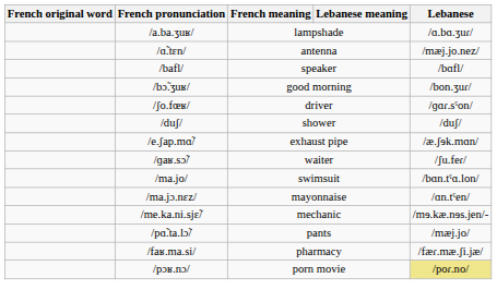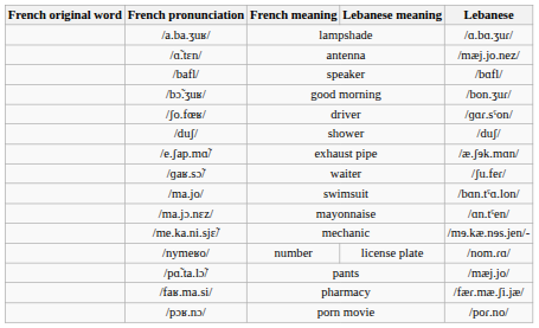 <table class="wikitable" style="text-align:center;">
 <tr>
 <th>French original word</th>
 <th>French pronunciation</th>
 <th>French meaning</th>
 <th>Lebanese meaning</th>
 <th>Lebanese</th>
 </tr>
 <tr>
 <td></td>
 <td>/a.ba.ʒuʁ/</td>
 <td colspan="2">lampshade</td>
 <td>/ɑ.bɑ.ʒuɾ/ </td>
 </tr>
 <tr>
 <td></td>
 <td>/ɑ̃.tɛn/</td>
 <td colspan="2">antenna</td>
 <td>/mæj.jo.nez/ </td>
 </tr>
 <tr>
 <td></td>
 <td>/bafl/</td>
 <td colspan="2">speaker</td>
 <td>/bɑfl/</td>
 </tr>
 <tr>
 <td></td>
 <td>/bɔ̃.ʒuʁ/</td>
 <td colspan="2">good morning</td>
 <td>/bon.ʒuɾ/ </td>
 </tr>
 <tr>
 <td></td>
 <td>/ʃo.fœʁ/</td>
 <td colspan="2">driver</td>
 <td>/ɡɑɾ.sˤon/ </td>
 </tr>
 <tr>
 <td></td>
 <td>/duʃ/</td>
 <td colspan="2">shower</td>
 <td>/duʃ/ </td>
 </tr>
 <tr>
 <td></td>
 <td>/e.ʃap.mɑ̃/</td>
 <td colspan="2">exhaust pipe</td>
 <td>/æ.ʃɘk.mɑn/ </td>
 </tr>
 <tr>
 <td></td>
 <td>/ɡaʁ.sɔ̃/</td>
 <td colspan="2">waiter</td>
 <td>/ʃu.feɾ/ </td>
 </tr>
 <tr>
 <td></td>
 <td>/ma.jo/</td>
 <td colspan="2">swimsuit</td>
 <td>/bɑn.tˤɑ.lon/ </td>
 </tr>
 <tr>
 <td></td>
 <td>/ma.jɔ.nɛz/</td>
 <td colspan="2">mayonnaise</td>
 <td>/ɑn.tˤen/</td>
 </tr>
 <tr>
 <td></td>
 <td>/me.ka.ni.sjɛ̃/</td>
 <td colspan="2">mechanic</td>
 <td>/mɘ.kæ.nɘs.jen/-</td>
 </tr>
 <tr>
 <td></td>
+<td>/nymeʁo/</td>
+<td>number</td>
+<td>license plate</td>
+<td>/nom.ɾɑ/</td>
+</tr>
+<tr>
+<td></td>
 <td>/pɑ̃.ta.lɔ̃/</td>
 <td colspan="2">pants</td>
 <td>/mæj.jo/ </td>
 </tr>
 <tr>
 <td></td>
 <td>/faʁ.ma.si/</td>
 <td colspan="2">pharmacy</td>
 <td>/fæɾ.mæ.ʃi.jæ/ </td>
 </tr>
 <tr>
 <td></td>
 <td>/pɔʁ.nɔ/</td>
 <td colspan="2">porn movie</td>
-<td style="background: khaki;">/poɾ.no/</td>
+<td>/poɾ.no/</td>
 </tr>
 </table>
